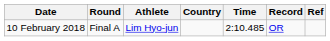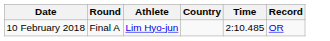 <table class="wikitable">
 <tr>
 <th>Date</th>
 <th>Round</th>
 <th>Athlete</th>
 <th>Country</th>
 <th>Time</th>
 <th>Record</th>
-<th>Ref</th>
 </tr>
 <tr>
 <td>10 February 2018</td>
 <td>Final A</td>
 <td><a href='#'>Lim Hyo-jun</a></td>
 <td></td>
 <td>2:10.485</td>
 <td><a href='#'>OR</a></td>
-<td align=center></td>
 </tr>
 </table>
